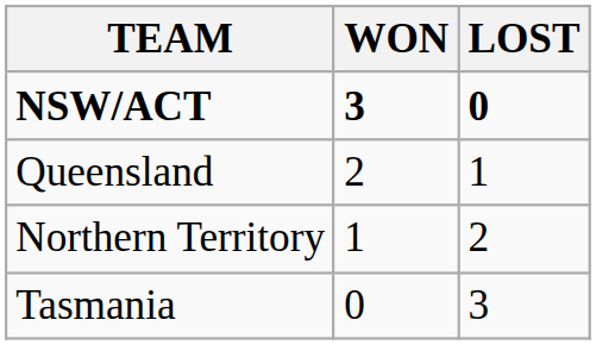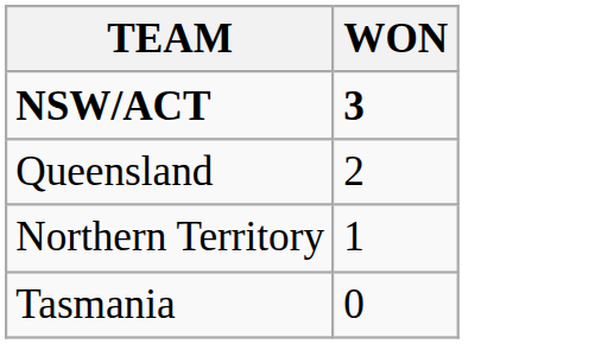 <table class="wikitable">
 <tr>
 <th>TEAM</th>
 <th>WON</th>
-<th>LOST</th>
 </tr>
 <tr>
 <td><strong>NSW/ACT</strong></td>
 <td><strong>3</strong></td>
-<td><strong>0</strong></td>
 </tr>
 <tr>
 <td>Queensland</td>
 <td>2</td>
-<td>1</td>
 </tr>
 <tr>
 <td>Northern Territory</td>
 <td>1</td>
-<td>2</td>
 </tr>
 <tr>
 <td>Tasmania</td>
 <td>0</td>
-<td>3</td>
 </tr>
 </table>
